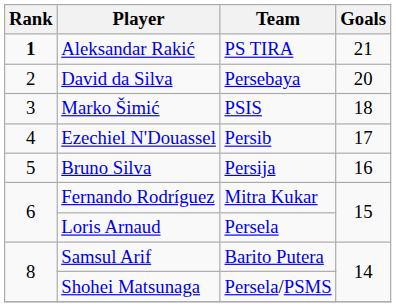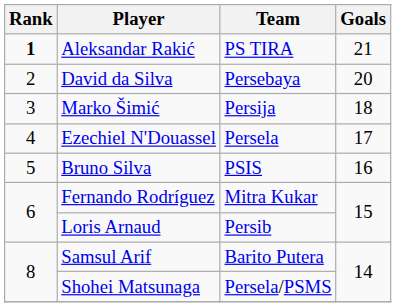 <table class="wikitable" style="text-align:center">
 <tr>
 <th>Rank</th>
 <th>Player</th>
 <th>Team</th>
 <th>Goals</th>
 </tr>
 <tr>
 <td><strong>1</strong></td>
 <td align="left"> <a href='#'>Aleksandar Rakić</a></td>
 <td align="left"><a href='#'>PS TIRA</a></td>
 <td>21</td>
 </tr>
 <tr>
 <td>2</td>
 <td align="left"> <a href='#'>David da Silva</a></td>
 <td align="left"><a href='#'>Persebaya</a></td>
 <td>20</td>
 </tr>
 <tr>
 <td>3</td>
 <td align="left"> <a href='#'>Marko Šimić</a></td>
-<td align="left"><a href='#'>PSIS</a></td>
+<td align="left"><a href='#'>Persija</a></td>
 <td>18</td>
 </tr>
 <tr>
 <td>4</td>
 <td align="left"> <a href='#'>Ezechiel N'Douassel</a></td>
-<td align="left"><a href='#'>Persib</a></td>
+<td align="left"><a href='#'>Persela</a></td>
 <td>17</td>
 </tr>
 <tr>
 <td>5</td>
 <td align="left"> <a href='#'>Bruno Silva</a></td>
-<td align="left"><a href='#'>Persija</a></td>
+<td align="left"><a href='#'>PSIS</a></td>
 <td>16</td>
 </tr>
 <tr>
 <td rowspan="2">6</td>
 <td align="left"> <a href='#'>Fernando Rodríguez</a></td>
 <td align="left"><a href='#'>Mitra Kukar</a></td>
 <td rowspan="2">15</td>
 </tr>
 <tr>
 <td align="left"> <a href='#'>Loris Arnaud</a></td>
-<td align="left"><a href='#'>Persela</a></td>
+<td align="left"><a href='#'>Persib</a></td>
 </tr>
 <tr>
 <td rowspan="2">8</td>
 <td align="left"> <a href='#'>Samsul Arif</a></td>
 <td align="left"><a href='#'>Barito Putera</a></td>
 <td rowspan="2">14</td>
 </tr>
 <tr>
 <td align="left"> <a href='#'>Shohei Matsunaga</a></td>
 <td align="left"><a href='#'>Persela</a>/<a href='#'>PSMS</a></td>
 </tr>
 <tr>
 </tr>
 </table>
